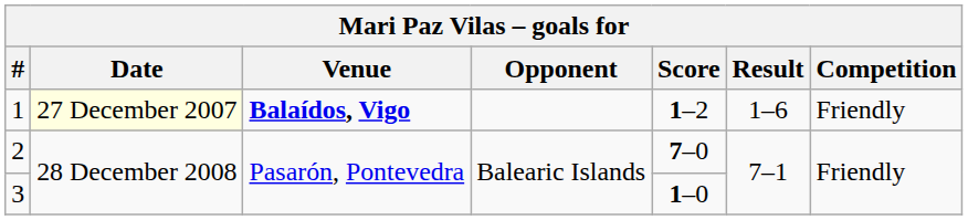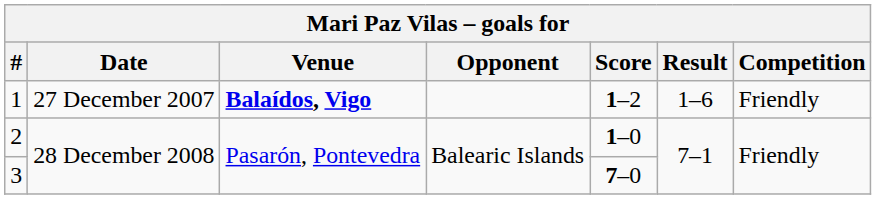 <table class="wikitable">
 <tr>
 <th colspan="7"><strong>Mari Paz Vilas – goals for </strong></th>
 </tr>
 <tr>
 <th>#</th>
 <th>Date</th>
 <th>Venue</th>
 <th>Opponent</th>
 <th>Score</th>
 <th>Result</th>
 <th>Competition</th>
 </tr>
 <tr>
 <td align="center">1</td>
-<td style="background: lightyellow;">27 December 2007</td>
+<td>27 December 2007</td>
 <td><strong><a href='#'>Balaídos</a>, <a href='#'>Vigo</a></strong></td>
 <td></td>
 <td align="center"><strong>1</strong>–2</td>
 <td align="center">1–6</td>
 <td>Friendly</td>
 </tr>
 <tr>
 <td align="center">2</td>
 <td rowspan="2">28 December 2008</td>
 <td rowspan="2"><a href='#'>Pasarón</a>, <a href='#'>Pontevedra</a></td>
 <td rowspan="2"> Balearic Islands</td>
-<td align="center"><strong>7</strong>–0</td>
+<td align="center"><strong>1</strong>–0</td>
 <td align="center" rowspan="2">7–1</td>
 <td rowspan=2>Friendly</td>
 </tr>
 <tr>
 <td align="center">3</td>
-<td align="center"><strong>1</strong>–0</td>
+<td align="center"><strong>7</strong>–0</td>
 </tr>
 </table>
